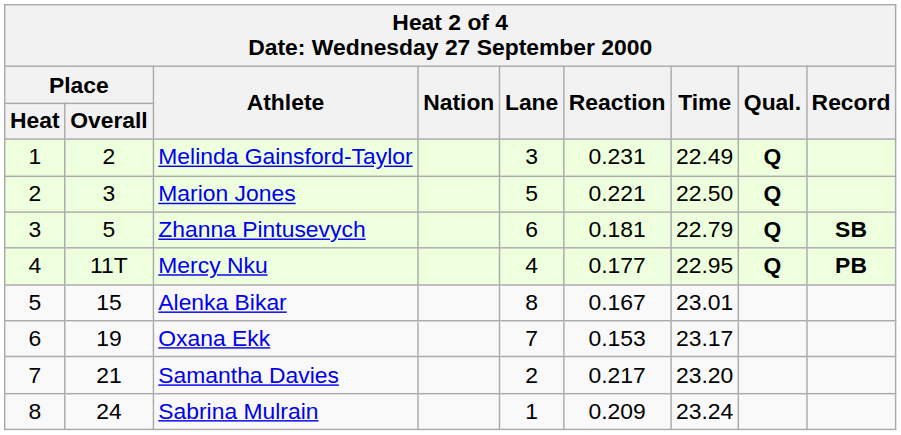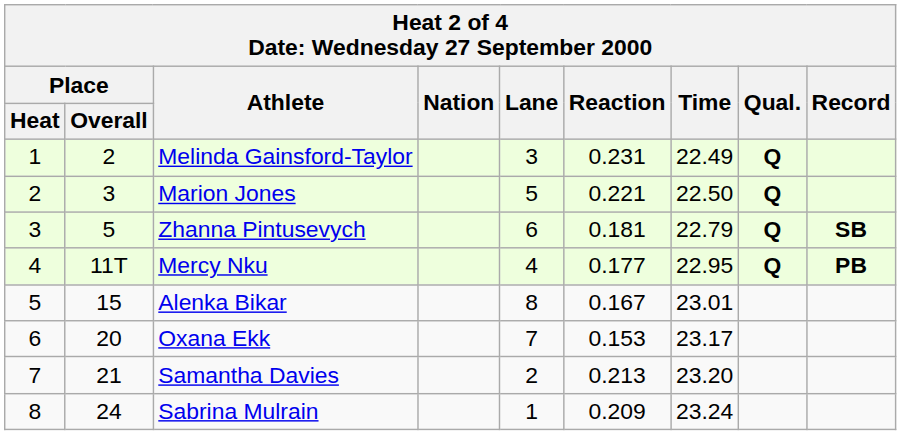 <table class="wikitable sortable">
 <tr>
 <th colspan=9>Heat 2 of 4 <br> Date: Wednesday 27 September 2000 <br></th>
 </tr>
 <tr>
 <th colspan=2>Place</th>
 <th rowspan=2>Athlete</th>
 <th rowspan=2>Nation</th>
 <th rowspan=2>Lane</th>
 <th rowspan=2>Reaction</th>
 <th rowspan=2>Time</th>
 <th rowspan=2>Qual.</th>
 <th rowspan=2>Record</th>
 </tr>
 <tr>
 <th>Heat</th>
 <th>Overall</th>
 </tr>
 <tr bgcolor = "eeffdd">
 <td align="center">1</td>
 <td align="center">2</td>
 <td align="left"><a href='#'>Melinda Gainsford-Taylor</a></td>
 <td align="left"></td>
 <td align="center">3</td>
 <td align="center">0.231</td>
 <td align="center">22.49</td>
 <td align="center"><strong>Q </strong></td>
 <td align="center"></td>
 </tr>
 <tr bgcolor = "eeffdd">
 <td align="center">2</td>
 <td align="center">3</td>
 <td align="left"><a href='#'>Marion Jones</a></td>
 <td align="left"></td>
 <td align="center">5</td>
 <td align="center">0.221</td>
 <td align="center">22.50</td>
 <td align="center"><strong>Q </strong></td>
 <td align="center"></td>
 </tr>
 <tr bgcolor = "eeffdd">
 <td align="center">3</td>
 <td align="center">5</td>
 <td align="left"><a href='#'>Zhanna Pintusevych</a></td>
 <td align="left"></td>
 <td align="center">6</td>
 <td align="center">0.181</td>
 <td align="center">22.79</td>
 <td align="center"><strong>Q</strong></td>
 <td align="center"><strong>SB</strong></td>
 </tr>
 <tr bgcolor = "eeffdd">
 <td align="center">4</td>
 <td align="center">11T</td>
 <td align="left"><a href='#'>Mercy Nku</a></td>
 <td align="left"></td>
 <td align="center">4</td>
 <td align="center">0.177</td>
 <td align="center">22.95</td>
 <td align="center"><strong>Q</strong></td>
 <td align="center"><strong>PB</strong></td>
 </tr>
 <tr>
 <td align="center">5</td>
 <td align="center">15</td>
 <td align="left"><a href='#'>Alenka Bikar</a></td>
 <td align="left"></td>
 <td align="center">8</td>
 <td align="center">0.167</td>
 <td align="center">23.01</td>
 <td align="center"></td>
 <td align="center"></td>
 </tr>
 <tr>
 <td align="center">6</td>
-<td align="center">19</td>
+<td align="center">20</td>
 <td align="left"><a href='#'>Oxana Ekk</a></td>
 <td align="left"></td>
 <td align="center">7</td>
 <td align="center">0.153</td>
 <td align="center">23.17</td>
 <td align="center"></td>
 <td align="center"></td>
 </tr>
 <tr>
 <td align="center">7</td>
 <td align="center">21</td>
 <td align="left"><a href='#'>Samantha Davies</a></td>
 <td align="left"></td>
 <td align="center">2</td>
-<td align="center">0.217</td>
+<td align="center">0.213</td>
 <td align="center">23.20</td>
 <td align="center"></td>
 <td align="center"></td>
 </tr>
 <tr>
 <td align="center">8</td>
 <td align="center">24</td>
 <td align="left"><a href='#'>Sabrina Mulrain</a></td>
 <td align="left"></td>
 <td align="center">1</td>
 <td align="center">0.209</td>
 <td align="center">23.24</td>
 <td align="center"></td>
 <td align="center"></td>
 </tr>
 </table>
